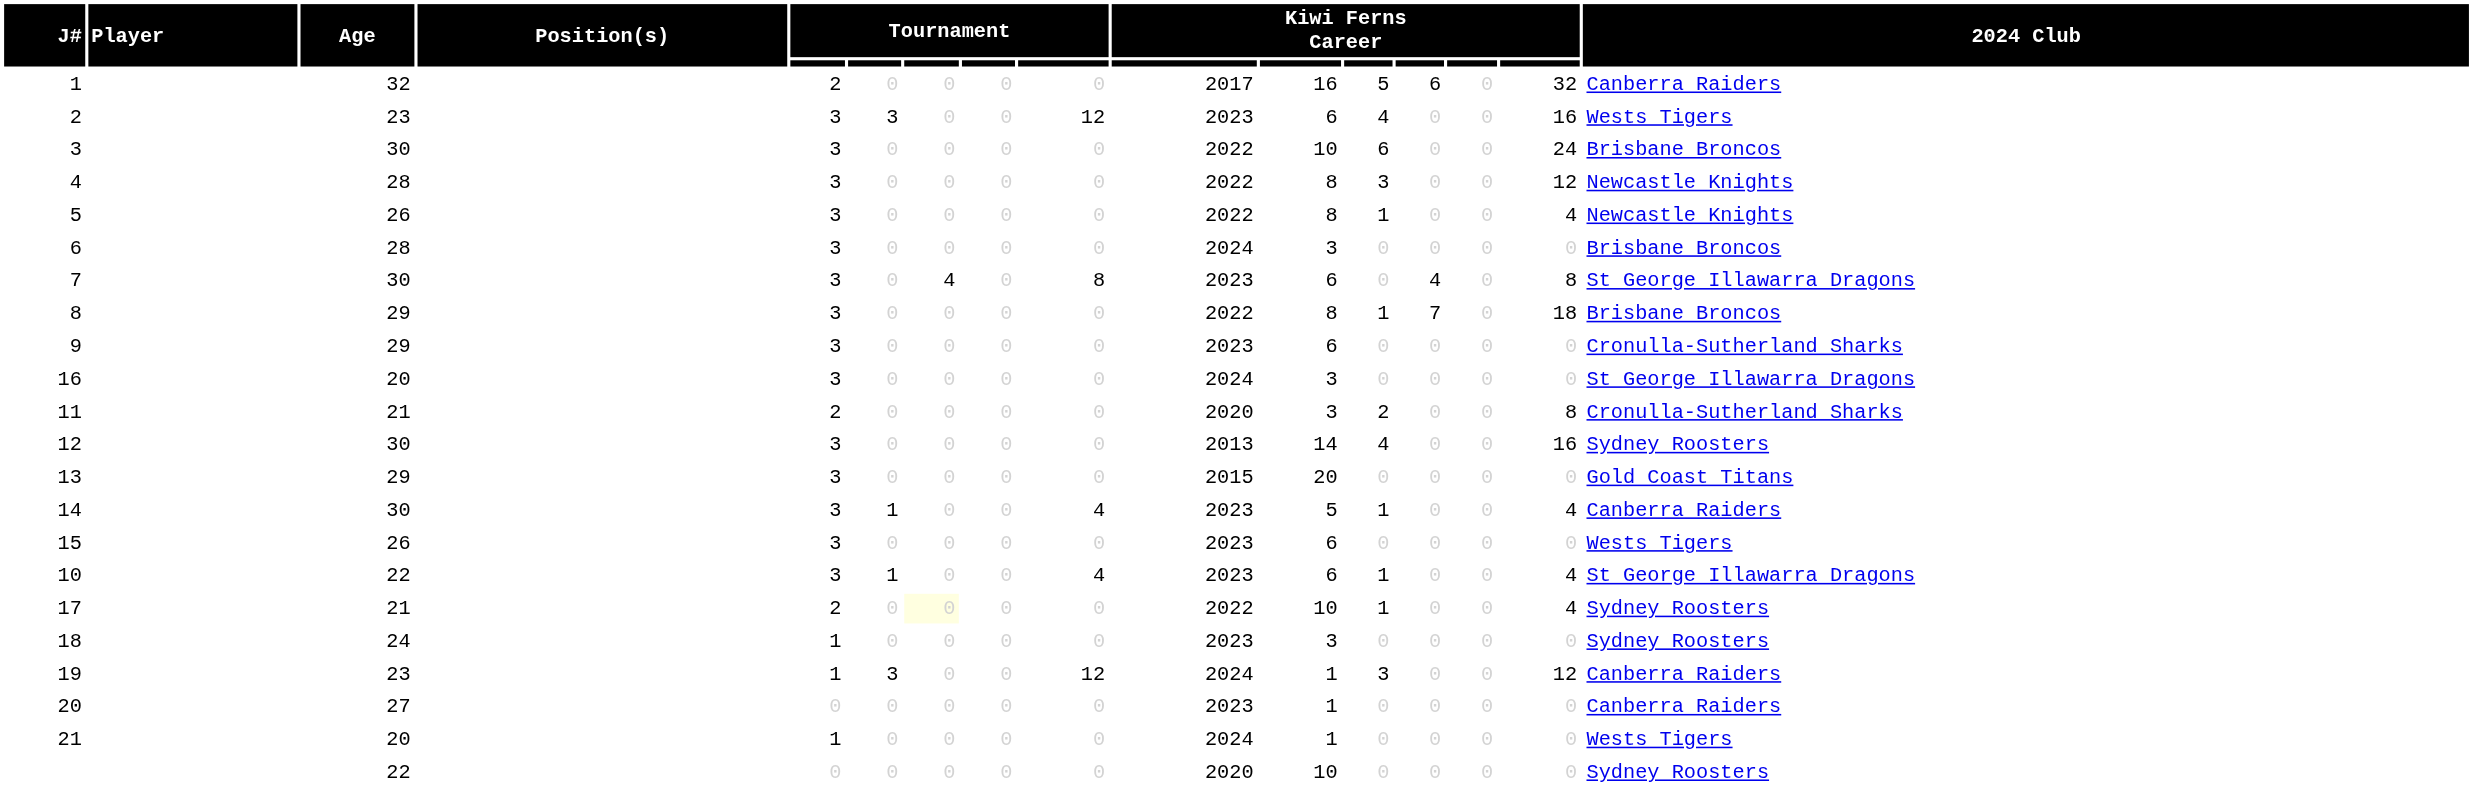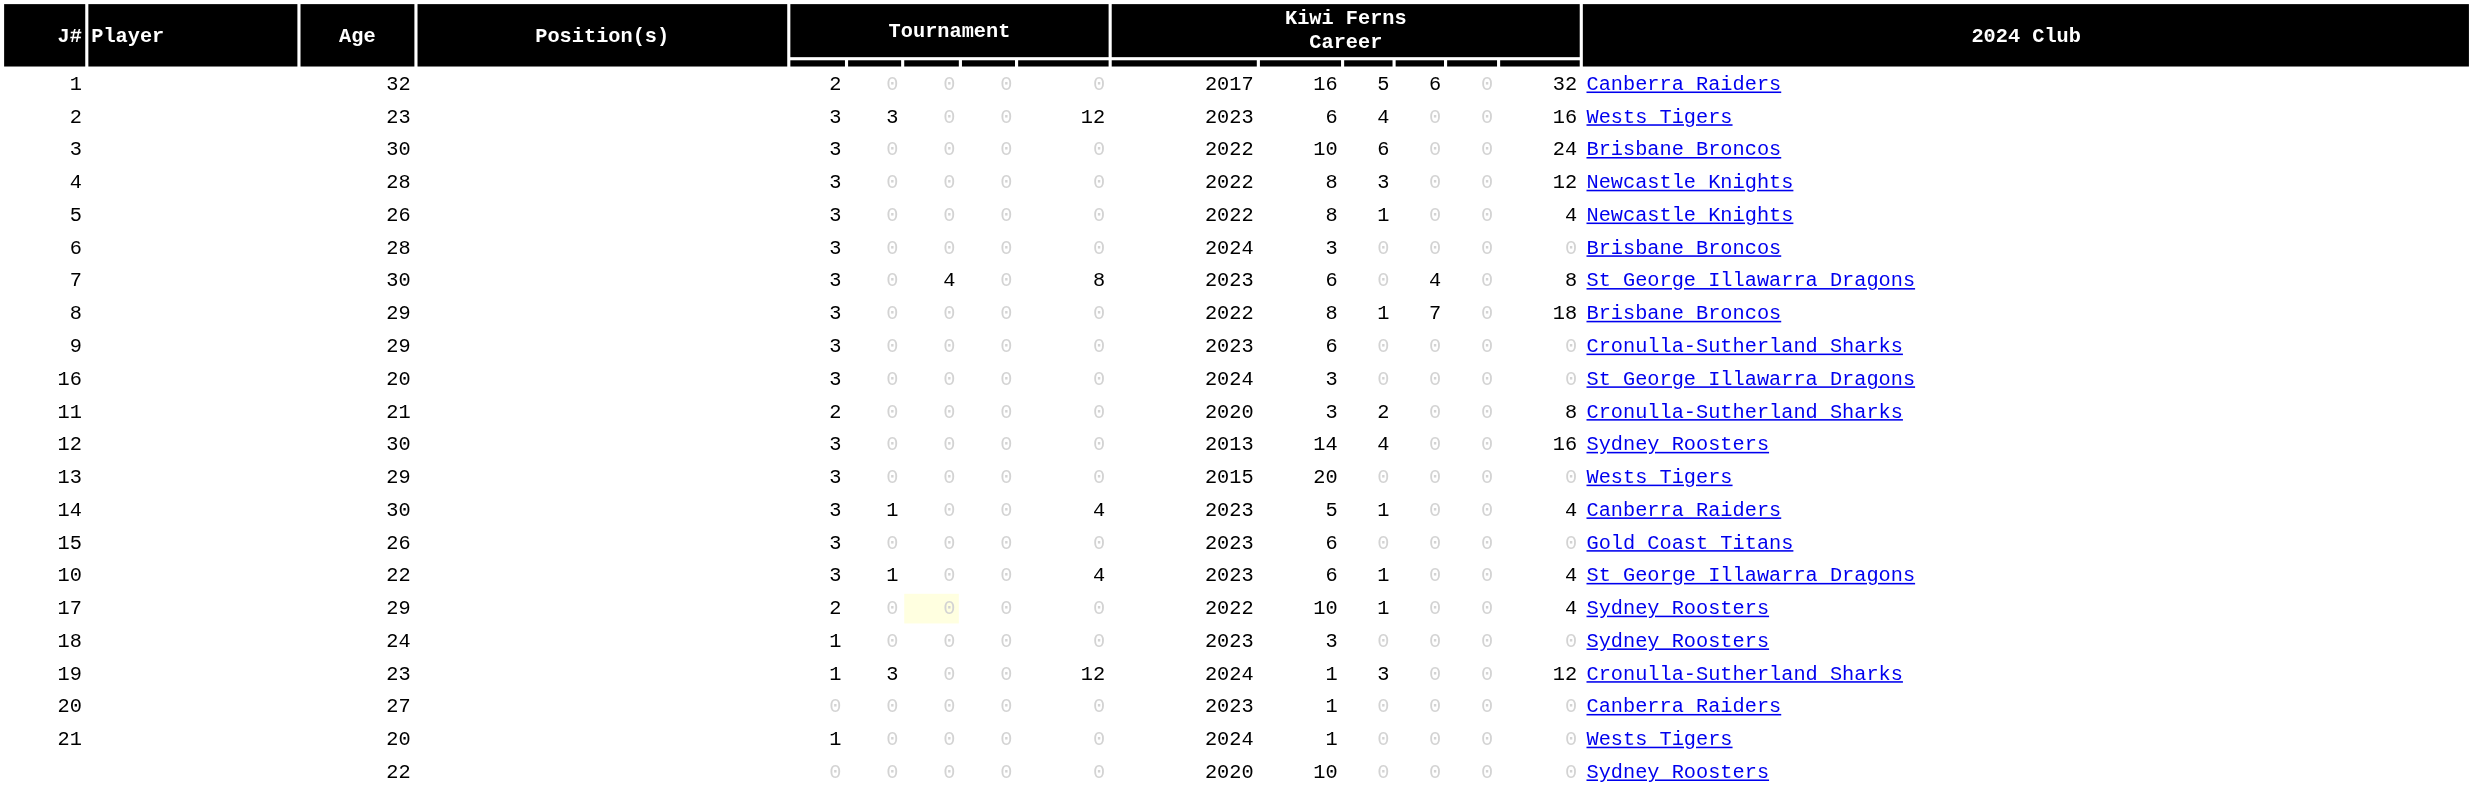 <table class="sortable" border="0" cellspacing="2" cellpadding="2" style="width:100%; text-align:right;">
 <tr style="background:black; color:white;">
 <th rowspan=2 class="unsortable">J#</th>
 <th rowspan=2 align=left>Player</th>
 <th rowspan=2 align=center class="unsortable">Age</th>
 <th rowspan=2 align=center class="unsortable">Position(s)</th>
 <th colspan=5 align=center>Tournament</th>
 <th colspan=6 align=center>Kiwi Ferns <br> Career</th>
 <th rowspan=2 align=center>2024 Club</th>
 </tr>
 <tr style="background:black; color:white;">
 <th class="unsortable"></th>
 <th class="unsortable"></th>
 <th class="unsortable"></th>
 <th class="unsortable"></th>
 <th class="unsortable"></th>
 <th class="unsortable"></th>
 <th class="unsortable"></th>
 <th class="unsortable"></th>
 <th class="unsortable"></th>
 <th class="unsortable"></th>
 <th class="unsortable"></th>
 </tr>
 <tr>
 <td>1</td>
 <td align=left></td>
 <td>32</td>
 <td align=center></td>
 <td>2</td>
 <td style="color:lightgray">0</td>
 <td style="color:lightgray">0</td>
 <td style="color:lightgray">0</td>
 <td style="color:lightgray">0</td>
 <td>2017</td>
 <td>16</td>
 <td>5</td>
 <td>6</td>
 <td style="color:lightgray">0</td>
 <td>32</td>
 <td align=left>  <a href='#'>Canberra Raiders</a></td>
 </tr>
 <tr>
 <td>2</td>
 <td align=left></td>
 <td>23</td>
 <td align=center></td>
 <td>3</td>
 <td>3</td>
 <td style="color:lightgray">0</td>
 <td style="color:lightgray">0</td>
 <td>12</td>
 <td>2023</td>
 <td>6</td>
 <td>4</td>
 <td style="color:lightgray">0</td>
 <td style="color:lightgray">0</td>
 <td>16</td>
 <td align=left>  <a href='#'>Wests Tigers</a></td>
 </tr>
 <tr>
 <td>3</td>
 <td align=left></td>
 <td>30</td>
 <td align=center></td>
 <td>3</td>
 <td style="color:lightgray">0</td>
 <td style="color:lightgray">0</td>
 <td style="color:lightgray">0</td>
 <td style="color:lightgray">0</td>
 <td>2022</td>
 <td>10</td>
 <td>6</td>
 <td style="color:lightgray">0</td>
 <td style="color:lightgray">0</td>
 <td>24</td>
 <td align=left>  <a href='#'>Brisbane Broncos</a></td>
 </tr>
 <tr>
 <td>4</td>
 <td align=left></td>
 <td>28</td>
 <td align=center></td>
 <td>3</td>
 <td style="color:lightgray">0</td>
 <td style="color:lightgray">0</td>
 <td style="color:lightgray">0</td>
 <td style="color:lightgray">0</td>
 <td>2022</td>
 <td>8</td>
 <td>3</td>
 <td style="color:lightgray">0</td>
 <td style="color:lightgray">0</td>
 <td>12</td>
 <td align=left>  <a href='#'>Newcastle Knights</a></td>
 </tr>
 <tr>
 <td>5</td>
 <td align=left></td>
 <td>26</td>
 <td align=center></td>
 <td>3</td>
 <td style="color:lightgray">0</td>
 <td style="color:lightgray">0</td>
 <td style="color:lightgray">0</td>
 <td style="color:lightgray">0</td>
 <td>2022</td>
 <td>8</td>
 <td>1</td>
 <td style="color:lightgray">0</td>
 <td style="color:lightgray">0</td>
 <td>4</td>
 <td align=left>  <a href='#'>Newcastle Knights</a></td>
 </tr>
 <tr>
 <td>6</td>
 <td align=left></td>
 <td>28</td>
 <td align=center></td>
 <td>3</td>
 <td style="color:lightgray">0</td>
 <td style="color:lightgray">0</td>
 <td style="color:lightgray">0</td>
 <td style="color:lightgray">0</td>
 <td>2024</td>
 <td>3</td>
 <td style="color:lightgray">0</td>
 <td style="color:lightgray">0</td>
 <td style="color:lightgray">0</td>
 <td style="color:lightgray">0</td>
 <td align=left>  <a href='#'>Brisbane Broncos</a></td>
 </tr>
 <tr>
 <td>7</td>
 <td align=left></td>
 <td>30</td>
 <td align=center></td>
 <td>3</td>
 <td style="color:lightgray">0</td>
 <td>4</td>
 <td style="color:lightgray">0</td>
 <td>8</td>
 <td>2023</td>
 <td>6</td>
 <td style="color:lightgray">0</td>
 <td>4</td>
 <td style="color:lightgray">0</td>
 <td>8</td>
 <td align=left>  <a href='#'>St George Illawarra Dragons</a></td>
 </tr>
 <tr>
 <td>8</td>
 <td align=left></td>
 <td>29</td>
 <td align=center></td>
 <td>3</td>
 <td style="color:lightgray">0</td>
 <td style="color:lightgray">0</td>
 <td style="color:lightgray">0</td>
 <td style="color:lightgray">0</td>
 <td>2022</td>
 <td>8</td>
 <td>1</td>
 <td>7</td>
 <td style="color:lightgray">0</td>
 <td>18</td>
 <td align=left>  <a href='#'>Brisbane Broncos</a></td>
 </tr>
 <tr>
 <td>9</td>
 <td align=left></td>
 <td>29</td>
 <td align=center></td>
 <td>3</td>
 <td style="color:lightgray">0</td>
 <td style="color:lightgray">0</td>
 <td style="color:lightgray">0</td>
 <td style="color:lightgray">0</td>
 <td>2023</td>
 <td>6</td>
 <td style="color:lightgray">0</td>
 <td style="color:lightgray">0</td>
 <td style="color:lightgray">0</td>
 <td style="color:lightgray">0</td>
 <td align=left>  <a href='#'>Cronulla-Sutherland Sharks</a></td>
 </tr>
 <tr>
 <td>16</td>
 <td align=left></td>
 <td>20</td>
 <td align=center></td>
 <td>3</td>
 <td style="color:lightgray">0</td>
 <td style="color:lightgray">0</td>
 <td style="color:lightgray">0</td>
 <td style="color:lightgray">0</td>
 <td>2024</td>
 <td>3</td>
 <td style="color:lightgray">0</td>
 <td style="color:lightgray">0</td>
 <td style="color:lightgray">0</td>
 <td style="color:lightgray">0</td>
 <td align=left>  <a href='#'>St George Illawarra Dragons</a></td>
 </tr>
 <tr>
 <td>11</td>
 <td align=left></td>
 <td>21</td>
 <td align=center></td>
 <td>2</td>
 <td style="color:lightgray">0</td>
 <td style="color:lightgray">0</td>
 <td style="color:lightgray">0</td>
 <td style="color:lightgray">0</td>
 <td>2020</td>
 <td>3</td>
 <td>2</td>
 <td style="color:lightgray">0</td>
 <td style="color:lightgray">0</td>
 <td>8</td>
 <td align=left>  <a href='#'>Cronulla-Sutherland Sharks</a></td>
 </tr>
 <tr>
 <td>12</td>
 <td align=left></td>
 <td>30</td>
 <td align=center></td>
 <td>3</td>
 <td style="color:lightgray">0</td>
 <td style="color:lightgray">0</td>
 <td style="color:lightgray">0</td>
 <td style="color:lightgray">0</td>
 <td>2013</td>
 <td>14</td>
 <td>4</td>
 <td style="color:lightgray">0</td>
 <td style="color:lightgray">0</td>
 <td>16</td>
 <td align=left>  <a href='#'>Sydney Roosters</a></td>
 </tr>
 <tr>
 <td>13</td>
 <td align=left></td>
 <td>29</td>
 <td align=center></td>
 <td>3</td>
 <td style="color:lightgray">0</td>
 <td style="color:lightgray">0</td>
 <td style="color:lightgray">0</td>
 <td style="color:lightgray">0</td>
 <td>2015</td>
 <td>20</td>
 <td style="color:lightgray">0</td>
 <td style="color:lightgray">0</td>
 <td style="color:lightgray">0</td>
 <td style="color:lightgray">0</td>
-<td align=left>  <a href='#'>Gold Coast Titans</a></td>
+<td align=left>  <a href='#'>Wests Tigers</a></td>
 </tr>
 <tr>
 <td>14</td>
 <td align=left></td>
 <td>30</td>
 <td align=center></td>
 <td>3</td>
 <td>1</td>
 <td style="color:lightgray">0</td>
 <td style="color:lightgray">0</td>
 <td>4</td>
 <td>2023</td>
 <td>5</td>
 <td>1</td>
 <td style="color:lightgray">0</td>
 <td style="color:lightgray">0</td>
 <td>4</td>
 <td align=left>  <a href='#'>Canberra Raiders</a></td>
 </tr>
 <tr>
 <td>15</td>
 <td align=left></td>
 <td>26</td>
 <td align=center></td>
 <td>3</td>
 <td style="color:lightgray">0</td>
 <td style="color:lightgray">0</td>
 <td style="color:lightgray">0</td>
 <td style="color:lightgray">0</td>
 <td>2023</td>
 <td>6</td>
 <td style="color:lightgray">0</td>
 <td style="color:lightgray">0</td>
 <td style="color:lightgray">0</td>
 <td style="color:lightgray">0</td>
-<td align=left>  <a href='#'>Wests Tigers</a></td>
+<td align=left>  <a href='#'>Gold Coast Titans</a></td>
 </tr>
 <tr>
 <td>10</td>
 <td align=left></td>
 <td>22</td>
 <td align=center></td>
 <td>3</td>
 <td>1</td>
 <td style="color:lightgray">0</td>
 <td style="color:lightgray">0</td>
 <td>4</td>
 <td>2023</td>
 <td>6</td>
 <td>1</td>
 <td style="color:lightgray">0</td>
 <td style="color:lightgray">0</td>
 <td>4</td>
 <td align=left>  <a href='#'>St George Illawarra Dragons</a></td>
 </tr>
 <tr>
 <td>17</td>
 <td align=left></td>
-<td>21</td>
+<td>29</td>
 <td align=center></td>
 <td>2</td>
 <td style="color:lightgray">0</td>
 <td style="background: lightyellow; color:lightgray">0</td>
 <td style="color:lightgray">0</td>
 <td style="color:lightgray">0</td>
 <td>2022</td>
 <td>10</td>
 <td>1</td>
 <td style="color:lightgray">0</td>
 <td style="color:lightgray">0</td>
 <td>4</td>
 <td align=left>  <a href='#'>Sydney Roosters</a></td>
 </tr>
 <tr>
 <td>18</td>
 <td align=left></td>
 <td>24</td>
 <td align=center></td>
 <td>1</td>
 <td style="color:lightgray">0</td>
 <td style="color:lightgray">0</td>
 <td style="color:lightgray">0</td>
 <td style="color:lightgray">0</td>
 <td>2023</td>
 <td>3</td>
 <td style="color:lightgray">0</td>
 <td style="color:lightgray">0</td>
 <td style="color:lightgray">0</td>
 <td style="color:lightgray">0</td>
 <td align=left>  <a href='#'>Sydney Roosters</a></td>
 </tr>
 <tr>
 <td>19</td>
 <td align=left></td>
 <td>23</td>
 <td align=center></td>
 <td>1</td>
 <td>3</td>
 <td style="color:lightgray">0</td>
 <td style="color:lightgray">0</td>
 <td>12</td>
 <td>2024</td>
 <td>1</td>
 <td>3</td>
 <td style="color:lightgray">0</td>
 <td style="color:lightgray">0</td>
 <td>12</td>
-<td align=left>  <a href='#'>Canberra Raiders</a></td>
+<td align=left>  <a href='#'>Cronulla-Sutherland Sharks</a></td>
 </tr>
 <tr>
 <td>20</td>
 <td align=left></td>
 <td>27</td>
 <td align=center></td>
 <td style="color:lightgray">0</td>
 <td style="color:lightgray">0</td>
 <td style="color:lightgray">0</td>
 <td style="color:lightgray">0</td>
 <td style="color:lightgray">0</td>
 <td>2023</td>
 <td>1</td>
 <td style="color:lightgray">0</td>
 <td style="color:lightgray">0</td>
 <td style="color:lightgray">0</td>
 <td style="color:lightgray">0</td>
 <td align=left>  <a href='#'>Canberra Raiders</a></td>
 </tr>
 <tr>
 <td>21</td>
 <td align=left></td>
 <td>20</td>
 <td align=center></td>
 <td>1</td>
 <td style="color:lightgray">0</td>
 <td style="color:lightgray">0</td>
 <td style="color:lightgray">0</td>
 <td style="color:lightgray">0</td>
 <td>2024</td>
 <td>1</td>
 <td style="color:lightgray">0</td>
 <td style="color:lightgray">0</td>
 <td style="color:lightgray">0</td>
 <td style="color:lightgray">0</td>
 <td align=left>  <a href='#'>Wests Tigers</a></td>
 </tr>
 <tr>
 <td></td>
 <td align=left></td>
 <td>22</td>
 <td align=center></td>
 <td style="color:lightgray">0</td>
 <td style="color:lightgray">0</td>
 <td style="color:lightgray">0</td>
 <td style="color:lightgray">0</td>
 <td style="color:lightgray">0</td>
 <td>2020</td>
 <td>10</td>
 <td style="color:lightgray">0</td>
 <td style="color:lightgray">0</td>
 <td style="color:lightgray">0</td>
 <td style="color:lightgray">0</td>
 <td align=left>  <a href='#'>Sydney Roosters</a></td>
 </tr>
 </table>
